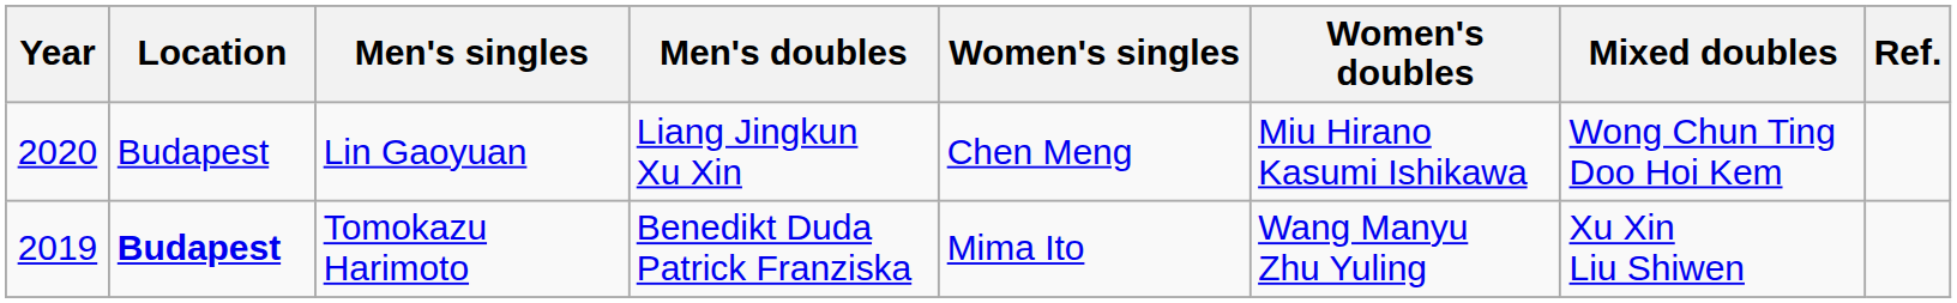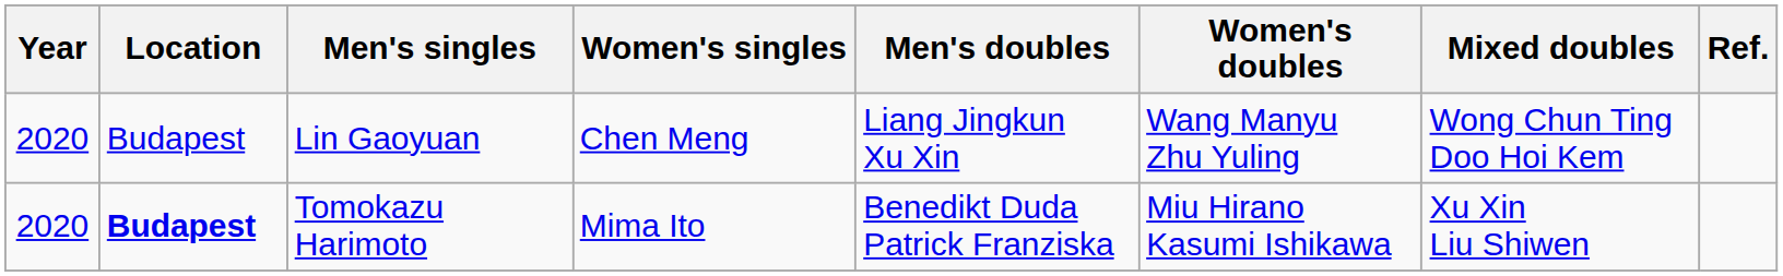 <table class="wikitable">
 <tr>
 <th width="40">Year</th>
 <th width="90">Location</th>
 <th width="160">Men's singles</th>
+<th width="160">Women's singles</th>
 <th width="160">Men's doubles</th>
-<th width="160">Women's singles</th>
 <th width="160">Women's doubles</th>
 <th width="160">Mixed doubles</th>
 <th width="15">Ref.</th>
 </tr>
 <tr>
 <td align="center"><a href='#'>2020</a></td>
 <td><a href='#'>Budapest</a></td>
 <td> <a href='#'>Lin Gaoyuan</a></td>
+<td> <a href='#'>Chen Meng</a></td>
 <td> <a href='#'>Liang Jingkun</a><br> <a href='#'>Xu Xin</a></td>
-<td> <a href='#'>Chen Meng</a></td>
-<td> <a href='#'>Miu Hirano</a><br> <a href='#'>Kasumi Ishikawa</a></td>
+<td> <a href='#'>Wang Manyu</a><br> <a href='#'>Zhu Yuling</a></td>
 <td> <a href='#'>Wong Chun Ting</a><br> <a href='#'>Doo Hoi Kem</a></td>
 <td></td>
 </tr>
 <tr>
-<td align="center"><a href='#'>2019</a></td>
+<td align="center"><a href='#'>2020</a></td>
 <td><strong><a href='#'>Budapest</a></strong></td>
 <td> <a href='#'>Tomokazu Harimoto</a></td>
+<td> <a href='#'>Mima Ito</a></td>
 <td> <a href='#'>Benedikt Duda</a><br> <a href='#'>Patrick Franziska</a></td>
-<td> <a href='#'>Mima Ito</a></td>
-<td> <a href='#'>Wang Manyu</a><br> <a href='#'>Zhu Yuling</a></td>
+<td> <a href='#'>Miu Hirano</a><br> <a href='#'>Kasumi Ishikawa</a></td>
 <td> <a href='#'>Xu Xin</a><br> <a href='#'>Liu Shiwen</a></td>
 <td></td>
 </tr>
 </table>
